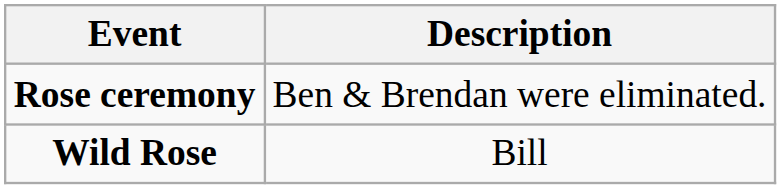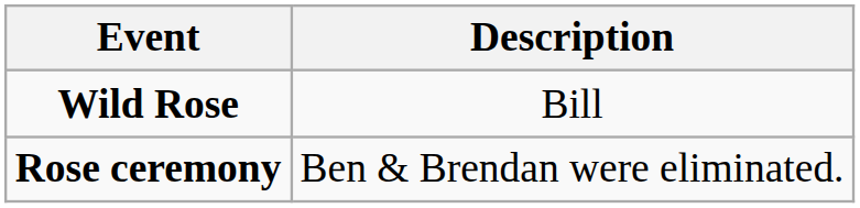 <table class="wikitable sortable" style="text-align:center;">
 <tr>
 <th>Event</th>
 <th>Description</th>
 </tr>
 <tr>
+<td><strong>Wild Rose</strong></td>
+<td>Bill</td>
+</tr>
+<tr>
 <td><strong>Rose ceremony</strong></td>
 <td>Ben & Brendan were eliminated.</td>
 </tr>
-<tr>
-<td><strong>Wild Rose</strong></td>
-<td>Bill</td>
-</tr>
 </table>
